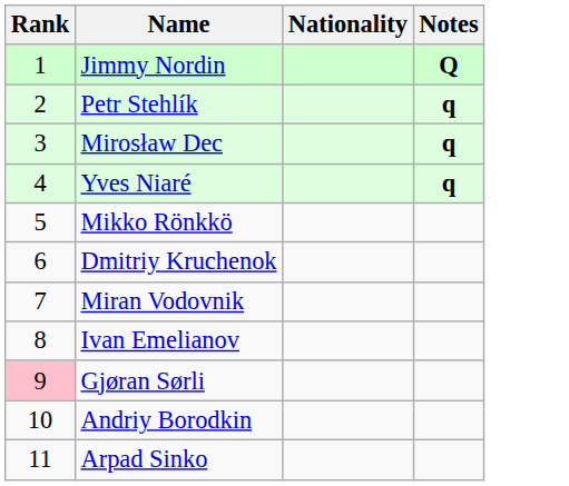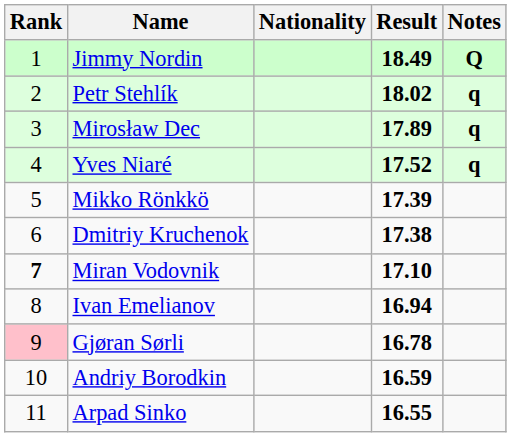 <table class="wikitable sortable" style="text-align:center">
 <tr>
 <th>Rank</th>
 <th>Name</th>
 <th>Nationality</th>
+<th>Result</th>
 <th>Notes</th>
 </tr>
 <tr bgcolor=ccffcc>
 <td>1</td>
 <td align=left><a href='#'>Jimmy Nordin</a></td>
 <td align=left></td>
+<td><strong>18.49</strong></td>
 <td><strong>Q</strong></td>
 </tr>
 <tr bgcolor=ddffdd>
 <td>2</td>
 <td align=left><a href='#'>Petr Stehlík</a></td>
 <td align=left></td>
+<td><strong>18.02</strong></td>
 <td><strong>q</strong></td>
 </tr>
 <tr bgcolor=ddffdd>
 <td>3</td>
 <td align=left><a href='#'>Mirosław Dec</a></td>
 <td align=left></td>
+<td><strong>17.89</strong></td>
 <td><strong>q</strong></td>
 </tr>
 <tr bgcolor=ddffdd>
 <td>4</td>
 <td align=left><a href='#'>Yves Niaré</a></td>
 <td align=left></td>
+<td><strong>17.52</strong></td>
 <td><strong>q</strong></td>
 </tr>
 <tr>
 <td>5</td>
 <td align=left><a href='#'>Mikko Rönkkö</a></td>
 <td align=left></td>
+<td><strong>17.39</strong></td>
 <td></td>
 </tr>
 <tr>
 <td>6</td>
 <td align=left><a href='#'>Dmitriy Kruchenok</a></td>
 <td align=left></td>
+<td><strong>17.38</strong></td>
 <td></td>
 </tr>
 <tr>
-<td>7</td>
+<td><strong>7</strong></td>
 <td align=left><a href='#'>Miran Vodovnik</a></td>
 <td align=left></td>
+<td><strong>17.10</strong></td>
 <td></td>
 </tr>
 <tr>
 <td>8</td>
 <td align=left><a href='#'>Ivan Emelianov</a></td>
 <td align=left></td>
+<td><strong>16.94</strong></td>
 <td></td>
 </tr>
 <tr>
 <td style="background: pink;">9</td>
 <td align=left><a href='#'>Gjøran Sørli</a></td>
 <td align=left></td>
+<td><strong>16.78</strong></td>
 <td></td>
 </tr>
 <tr>
 <td>10</td>
 <td align=left><a href='#'>Andriy Borodkin</a></td>
 <td align=left></td>
+<td><strong>16.59</strong></td>
 <td></td>
 </tr>
 <tr>
 <td>11</td>
 <td align=left><a href='#'>Arpad Sinko</a></td>
 <td align=left></td>
+<td><strong>16.55</strong></td>
 <td></td>
 </tr>
 </table>
